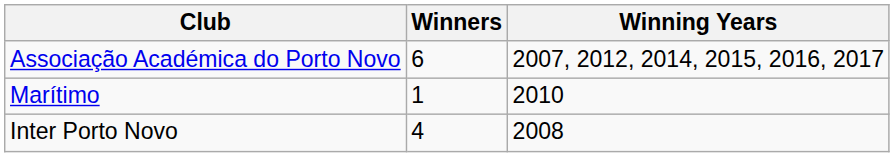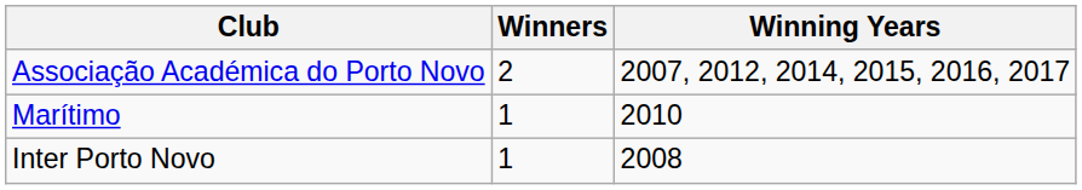 <table class="wikitable">
 <tr>
 <th>Club</th>
 <th>Winners</th>
 <th>Winning Years</th>
 </tr>
 <tr>
 <td><a href='#'>Associação Académica do Porto Novo</a></td>
-<td>6</td>
+<td>2</td>
 <td>2007, 2012, 2014, 2015, 2016, 2017</td>
 </tr>
 <tr>
 <td><a href='#'>Marítimo</a></td>
 <td>1</td>
 <td>2010</td>
 </tr>
 <tr>
 <td>Inter Porto Novo</td>
-<td>4</td>
+<td>1</td>
 <td>2008</td>
 </tr>
 </table>
